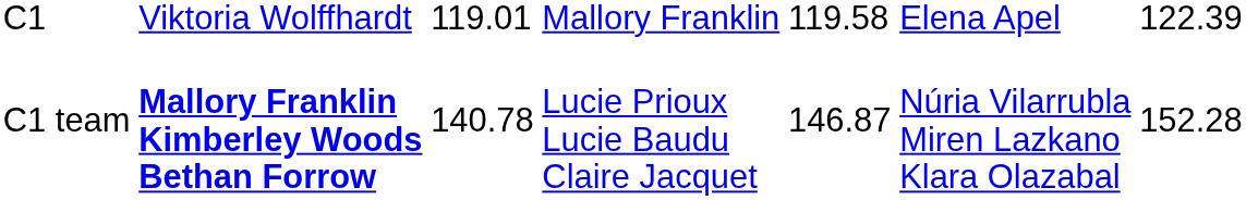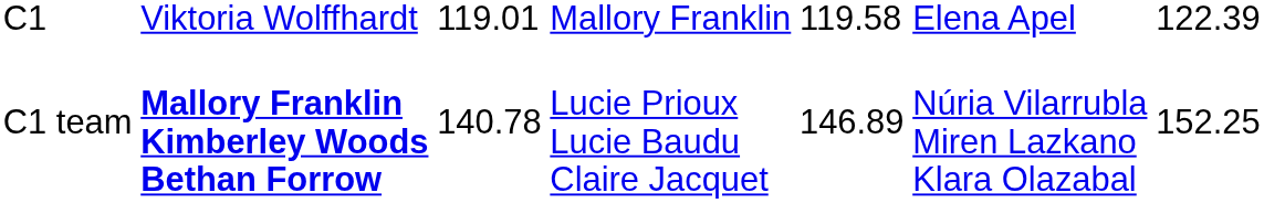 <table>
 <tr>
 <td>C1</td>
 <td><a href='#'>Viktoria Wolffhardt</a><br></td>
 <td>119.01</td>
 <td><a href='#'>Mallory Franklin</a><br></td>
 <td>119.58</td>
 <td><a href='#'>Elena Apel</a><br></td>
 <td>122.39</td>
 </tr>
 <tr>
 <td>C1 team</td>
 <td><strong><br><a href='#'>Mallory Franklin</a><br><a href='#'>Kimberley Woods</a><br><a href='#'>Bethan Forrow</a></strong></td>
 <td>140.78</td>
 <td><br><a href='#'>Lucie Prioux</a><br><a href='#'>Lucie Baudu</a><br><a href='#'>Claire Jacquet</a></td>
-<td>146.87</td>
+<td>146.89</td>
 <td><br><a href='#'>Núria Vilarrubla</a><br><a href='#'>Miren Lazkano</a><br><a href='#'>Klara Olazabal</a></td>
-<td>152.28</td>
+<td>152.25</td>
 </tr>
 </table>
